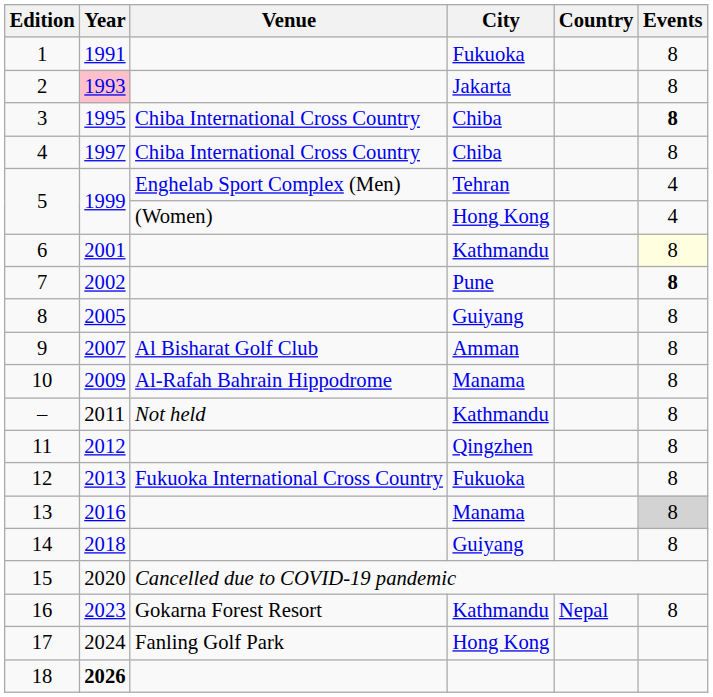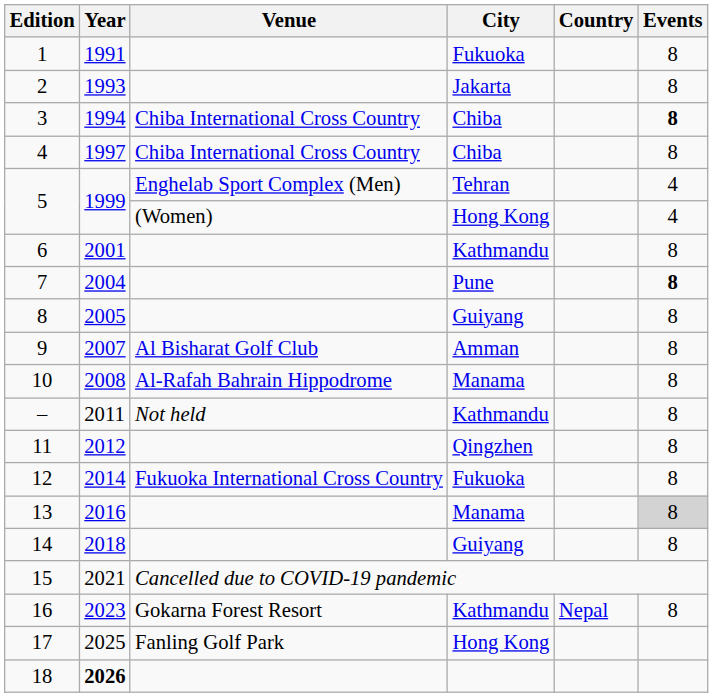 <table class="wikitable">
 <tr>
 <th>Edition</th>
 <th>Year</th>
 <th>Venue</th>
 <th>City</th>
 <th>Country</th>
 <th>Events</th>
 </tr>
 <tr>
 <td align=center>1</td>
 <td><a href='#'>1991</a></td>
 <td></td>
 <td><a href='#'>Fukuoka</a></td>
 <td></td>
 <td align=center>8</td>
 </tr>
 <tr>
 <td align=center>2</td>
-<td style="background: pink;"><a href='#'>1993</a></td>
+<td><a href='#'>1993</a></td>
 <td></td>
 <td><a href='#'>Jakarta</a></td>
 <td></td>
 <td align=center>8</td>
 </tr>
 <tr>
 <td align=center>3</td>
-<td><a href='#'>1995</a></td>
+<td><a href='#'>1994</a></td>
 <td><a href='#'>Chiba International Cross Country</a></td>
 <td><a href='#'>Chiba</a></td>
 <td></td>
 <td align=center><strong>8</strong></td>
 </tr>
 <tr>
 <td align=center>4</td>
 <td><a href='#'>1997</a></td>
 <td><a href='#'>Chiba International Cross Country</a></td>
 <td><a href='#'>Chiba</a></td>
 <td></td>
 <td align=center>8</td>
 </tr>
 <tr>
 <td rowspan=2 align=center>5</td>
 <td rowspan=2><a href='#'>1999</a></td>
 <td><a href='#'>Enghelab Sport Complex</a> (Men)</td>
 <td><a href='#'>Tehran</a></td>
 <td></td>
 <td align=center>4</td>
 </tr>
 <tr>
 <td>(Women)</td>
 <td><a href='#'>Hong Kong</a></td>
 <td></td>
 <td align=center>4</td>
 </tr>
 <tr>
 <td align=center>6</td>
 <td><a href='#'>2001</a></td>
 <td></td>
 <td><a href='#'>Kathmandu</a></td>
 <td></td>
-<td align=center style="background: lightyellow;">8</td>
+<td align=center>8</td>
 </tr>
 <tr>
 <td align=center>7</td>
-<td><a href='#'>2002</a></td>
+<td><a href='#'>2004</a></td>
 <td></td>
 <td><a href='#'>Pune</a></td>
 <td></td>
 <td align=center><strong>8</strong></td>
 </tr>
 <tr>
 <td align=center>8</td>
 <td><a href='#'>2005</a></td>
 <td></td>
 <td><a href='#'>Guiyang</a></td>
 <td></td>
 <td align=center>8</td>
 </tr>
 <tr>
 <td align=center>9</td>
 <td><a href='#'>2007</a></td>
 <td><a href='#'>Al Bisharat Golf Club</a></td>
 <td><a href='#'>Amman</a></td>
 <td></td>
 <td align=center>8</td>
 </tr>
 <tr>
 <td align=center>10</td>
-<td><a href='#'>2009</a></td>
+<td><a href='#'>2008</a></td>
 <td><a href='#'>Al-Rafah Bahrain Hippodrome</a></td>
 <td><a href='#'>Manama</a></td>
 <td></td>
 <td align=center>8</td>
 </tr>
 <tr>
 <td align=center>–</td>
 <td>2011</td>
 <td><em>Not held</em></td>
 <td><a href='#'>Kathmandu</a></td>
 <td></td>
 <td align=center>8</td>
 </tr>
 <tr>
 <td align=center>11</td>
 <td><a href='#'>2012</a></td>
 <td></td>
 <td><a href='#'>Qingzhen</a></td>
 <td></td>
 <td align=center>8</td>
 </tr>
 <tr>
 <td align=center>12</td>
-<td><a href='#'>2013</a></td>
+<td><a href='#'>2014</a></td>
 <td><a href='#'>Fukuoka International Cross Country</a></td>
 <td><a href='#'>Fukuoka</a></td>
 <td></td>
 <td align=center>8</td>
 </tr>
 <tr>
 <td align=center>13</td>
 <td><a href='#'>2016</a></td>
 <td></td>
 <td><a href='#'>Manama</a></td>
 <td></td>
 <td align=center style="background: lightgrey;">8</td>
 </tr>
 <tr>
 <td align=center>14</td>
 <td><a href='#'>2018</a></td>
 <td></td>
 <td><a href='#'>Guiyang</a></td>
 <td></td>
 <td align=center>8</td>
 </tr>
 <tr>
 <td align=center>15</td>
-<td>2020</td>
+<td>2021</td>
 <td colspan=4><em>Cancelled due to COVID-19 pandemic</em></td>
 </tr>
 <tr>
 <td align=center>16</td>
 <td><a href='#'>2023</a></td>
 <td>Gokarna Forest Resort</td>
 <td><a href='#'>Kathmandu</a></td>
 <td> <a href='#'>Nepal</a></td>
 <td align=center>8</td>
 </tr>
 <tr>
 <td align=center>17</td>
-<td>2024</td>
+<td>2025</td>
 <td>Fanling Golf Park</td>
 <td><a href='#'>Hong Kong</a></td>
 <td></td>
 <td></td>
 </tr>
 <tr>
 <td align=center>18</td>
 <td><strong>2026</strong></td>
 <td></td>
 <td></td>
 <td></td>
 <td></td>
 </tr>
 </table>
